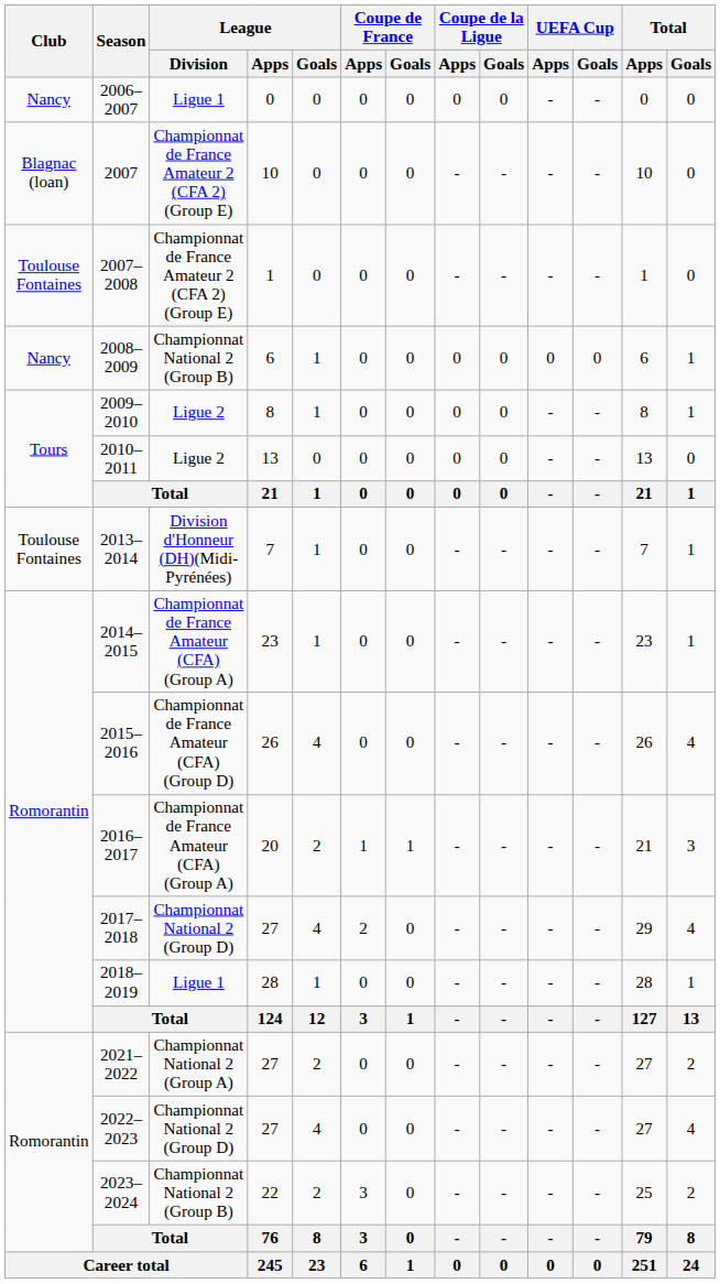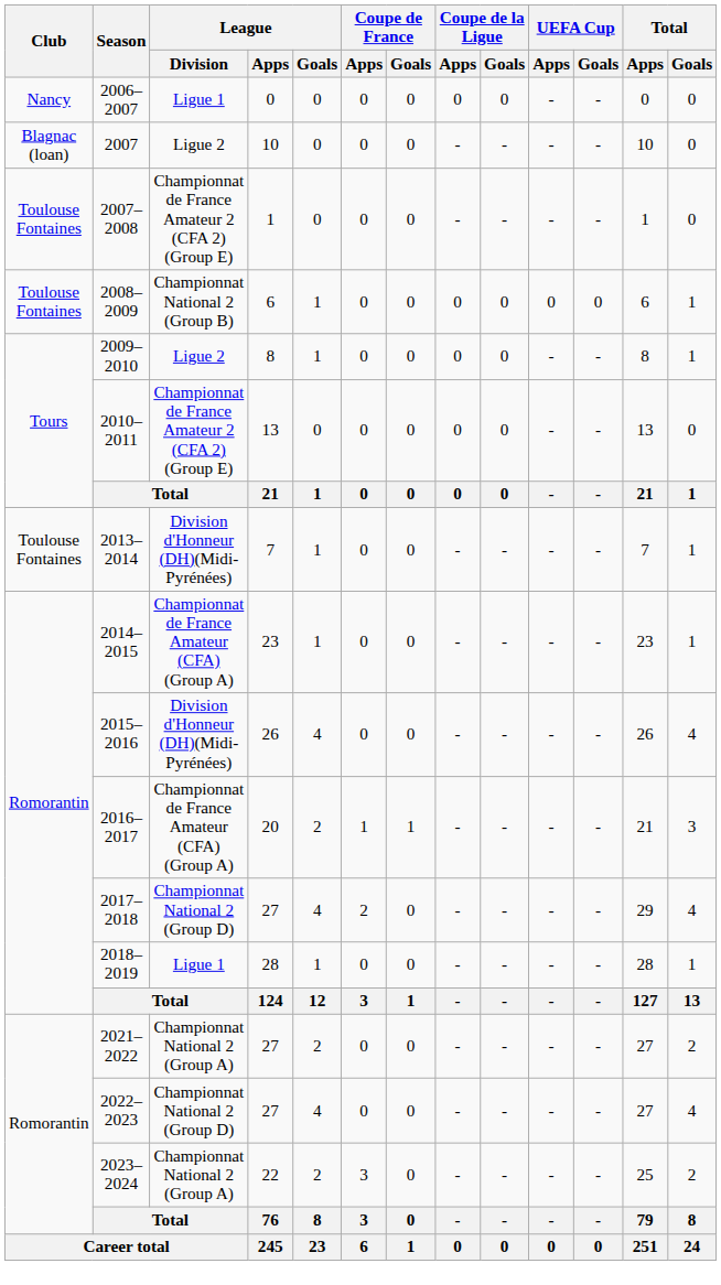 <table class="wikitable" style="text-align: center">
 <tr>
 <th rowspan="2">Club</th>
 <th rowspan="2">Season</th>
 <th colspan="3">League</th>
 <th colspan="2"><a href='#'>Coupe de France</a></th>
 <th colspan="2"><a href='#'>Coupe de la Ligue</a></th>
 <th colspan="2"><a href='#'>UEFA Cup</a></th>
 <th colspan="2">Total</th>
 </tr>
 <tr>
 <th>Division</th>
 <th>Apps</th>
 <th>Goals</th>
 <th>Apps</th>
 <th>Goals</th>
 <th>Apps</th>
 <th>Goals</th>
 <th>Apps</th>
 <th>Goals</th>
 <th>Apps</th>
 <th>Goals</th>
 </tr>
 <tr>
 <td><a href='#'>Nancy</a></td>
 <td>2006–2007</td>
 <td><a href='#'>Ligue 1</a></td>
 <td>0</td>
 <td>0</td>
 <td>0</td>
 <td>0</td>
 <td>0</td>
 <td>0</td>
 <td>-</td>
 <td>-</td>
 <td>0</td>
 <td>0</td>
 </tr>
 <tr>
 <td rowspan="1"><a href='#'>Blagnac</a> (loan)</td>
 <td>2007</td>
-<td><a href='#'>Championnat de France Amateur 2 (CFA 2)</a> (Group E)</td>
+<td>Ligue 2</td>
 <td>10</td>
 <td>0</td>
 <td>0</td>
 <td>0</td>
 <td>-</td>
 <td>-</td>
 <td>-</td>
 <td>-</td>
 <td>10</td>
 <td>0</td>
 </tr>
 <tr>
 <td><a href='#'>Toulouse Fontaines</a></td>
 <td>2007–2008</td>
 <td Championnat National 3>Championnat de France Amateur 2 (CFA 2) (Group E)</td>
 <td>1</td>
 <td>0</td>
 <td>0</td>
 <td>0</td>
 <td>-</td>
 <td>-</td>
 <td>-</td>
 <td>-</td>
 <td>1</td>
 <td>0</td>
 </tr>
 <tr>
-<td><a href='#'>Nancy</a></td>
+<td><a href='#'>Toulouse Fontaines</a></td>
 <td>2008–2009</td>
 <td>Championnat National 2 (Group B)</td>
 <td>6</td>
 <td>1</td>
 <td>0</td>
 <td>0</td>
 <td>0</td>
 <td>0</td>
 <td>0</td>
 <td>0</td>
 <td>6</td>
 <td>1</td>
 </tr>
 <tr>
 <td rowspan=3><a href='#'>Tours</a></td>
 <td>2009–2010</td>
 <td><a href='#'>Ligue 2</a></td>
 <td>8</td>
 <td>1</td>
 <td>0</td>
 <td>0</td>
 <td>0</td>
 <td>0</td>
 <td>-</td>
 <td>-</td>
 <td>8</td>
 <td>1</td>
 </tr>
 <tr>
 <td>2010–2011</td>
-<td>Ligue 2</td>
+<td><a href='#'>Championnat de France Amateur 2 (CFA 2)</a> (Group E)</td>
 <td>13</td>
 <td>0</td>
 <td>0</td>
 <td>0</td>
 <td>0</td>
 <td>0</td>
 <td>-</td>
 <td>-</td>
 <td>13</td>
 <td>0</td>
 </tr>
 <tr>
 <th colspan=2>Total</th>
 <th>21</th>
 <th>1</th>
 <th>0</th>
 <th>0</th>
 <th>0</th>
 <th>0</th>
 <th>-</th>
 <th>-</th>
 <th>21</th>
 <th>1</th>
 </tr>
 <tr>
 <td>Toulouse Fontaines</td>
 <td>2013–2014</td>
 <td><a href='#'>Division d'Honneur (DH)</a>(Midi-Pyrénées)</td>
 <td>7</td>
 <td>1</td>
 <td>0</td>
 <td>0</td>
 <td>-</td>
 <td>-</td>
 <td>-</td>
 <td>-</td>
 <td>7</td>
 <td>1</td>
 </tr>
 <tr>
 <td rowspan=6><a href='#'>Romorantin</a></td>
 <td>2014–2015</td>
 <td><a href='#'>Championnat de France Amateur (CFA)</a>(Group A)</td>
 <td>23</td>
 <td>1</td>
 <td>0</td>
 <td>0</td>
 <td>-</td>
 <td>-</td>
 <td>-</td>
 <td>-</td>
 <td>23</td>
 <td>1</td>
 </tr>
 <tr>
 <td>2015–2016</td>
-<td>Championnat de France Amateur (CFA)(Group D)</td>
+<td><a href='#'>Division d'Honneur (DH)</a>(Midi-Pyrénées)</td>
 <td>26</td>
 <td>4</td>
 <td>0</td>
 <td>0</td>
 <td>-</td>
 <td>-</td>
 <td>-</td>
 <td>-</td>
 <td>26</td>
 <td>4</td>
 </tr>
 <tr>
 <td>2016–2017</td>
 <td>Championnat de France Amateur (CFA)(Group A)</td>
 <td>20</td>
 <td>2</td>
 <td>1</td>
 <td>1</td>
 <td>-</td>
 <td>-</td>
 <td>-</td>
 <td>-</td>
 <td>21</td>
 <td>3</td>
 </tr>
 <tr>
 <td>2017–2018</td>
 <td><a href='#'>Championnat National 2</a> (Group D)</td>
 <td>27</td>
 <td>4</td>
 <td>2</td>
 <td>0</td>
 <td>-</td>
 <td>-</td>
 <td>-</td>
 <td>-</td>
 <td>29</td>
 <td>4</td>
 </tr>
 <tr>
 <td>2018–2019</td>
 <td><a href='#'>Ligue 1</a></td>
 <td>28</td>
 <td>1</td>
 <td>0</td>
 <td>0</td>
 <td>-</td>
 <td>-</td>
 <td>-</td>
 <td>-</td>
 <td>28</td>
 <td>1</td>
 </tr>
 <tr>
 <th colspan=2>Total</th>
 <th>124</th>
 <th>12</th>
 <th>3</th>
 <th>1</th>
 <th>-</th>
 <th>-</th>
 <th>-</th>
 <th>-</th>
 <th>127</th>
 <th>13</th>
 </tr>
 <tr>
 <td rowspan=4>Romorantin</td>
 <td>2021–2022</td>
 <td>Championnat National 2 (Group A)</td>
 <td>27</td>
 <td>2</td>
 <td>0</td>
 <td>0</td>
 <td>-</td>
 <td>-</td>
 <td>-</td>
 <td>-</td>
 <td>27</td>
 <td>2</td>
 </tr>
 <tr>
 <td>2022–2023</td>
 <td>Championnat National 2 (Group D)</td>
 <td>27</td>
 <td>4</td>
 <td>0</td>
 <td>0</td>
 <td>-</td>
 <td>-</td>
 <td>-</td>
 <td>-</td>
 <td>27</td>
 <td>4</td>
 </tr>
 <tr>
 <td>2023–2024</td>
-<td>Championnat National 2 (Group B)</td>
+<td>Championnat National 2 (Group A)</td>
 <td>22</td>
 <td>2</td>
 <td>3</td>
 <td>0</td>
 <td>-</td>
 <td>-</td>
 <td>-</td>
 <td>-</td>
 <td>25</td>
 <td>2</td>
 </tr>
 <tr>
 <th colspan=2>Total</th>
 <th>76</th>
 <th>8</th>
 <th>3</th>
 <th>0</th>
 <th>-</th>
 <th>-</th>
 <th>-</th>
 <th>-</th>
 <th>79</th>
 <th>8</th>
 </tr>
 <tr>
 <th colspan="3">Career total</th>
 <th>245</th>
 <th>23</th>
 <th>6</th>
 <th>1</th>
 <th>0</th>
 <th>0</th>
 <th>0</th>
 <th>0</th>
 <th>251</th>
 <th>24</th>
 </tr>
 </table>
